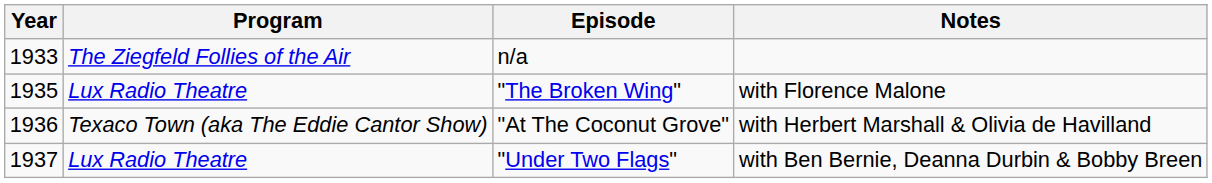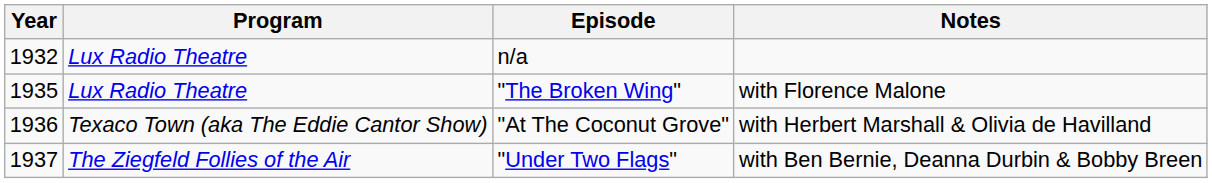 <table class="wikitable">
 <tr>
 <th>Year</th>
 <th>Program</th>
 <th>Episode</th>
 <th>Notes</th>
 </tr>
 <tr>
-<td>1933</td>
-<td><em><a href='#'>The Ziegfeld Follies of the Air</a></em></td>
+<td>1932</td>
+<td><em><a href='#'>Lux Radio Theatre</a></em></td>
 <td>n/a</td>
 <td></td>
 </tr>
 <tr>
 <td>1935</td>
 <td><em><a href='#'>Lux Radio Theatre</a></em></td>
 <td>"<a href='#'>The Broken Wing</a>"</td>
 <td>with Florence Malone</td>
 </tr>
 <tr>
 <td>1936</td>
 <td><em>Texaco Town (aka The Eddie Cantor Show)</em></td>
 <td>"At The Coconut Grove"</td>
 <td>with Herbert Marshall & Olivia de Havilland</td>
 </tr>
 <tr>
 <td>1937</td>
-<td><em><a href='#'>Lux Radio Theatre</a></em></td>
+<td><em><a href='#'>The Ziegfeld Follies of the Air</a></em></td>
 <td>"<a href='#'>Under Two Flags</a>"</td>
 <td>with Ben Bernie, Deanna Durbin & Bobby Breen</td>
 </tr>
 </table>
